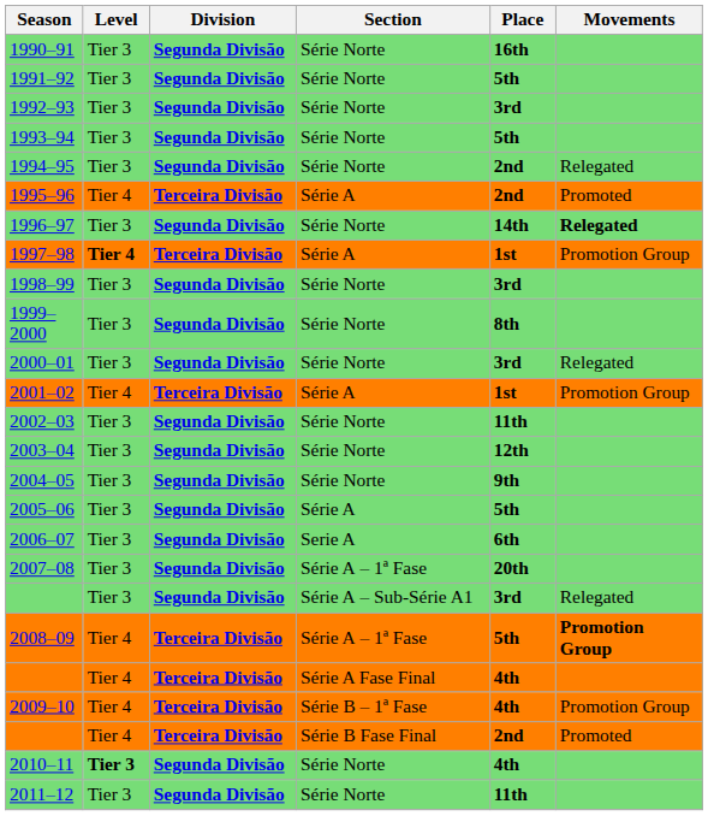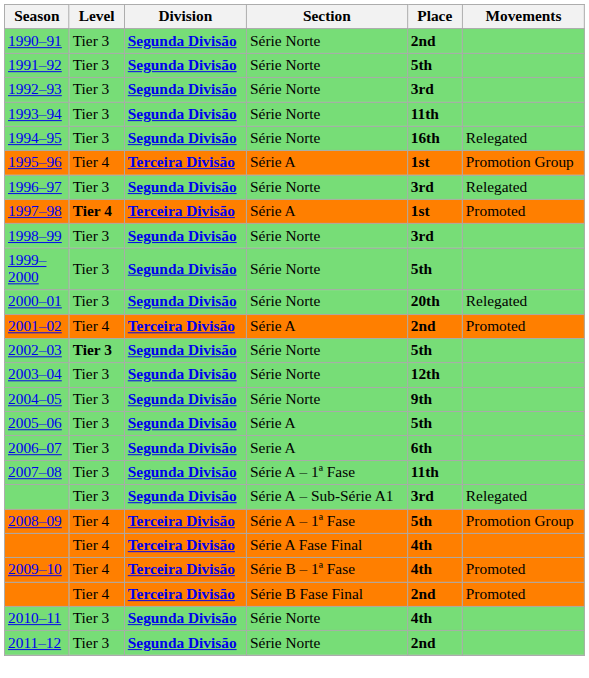 <table class="wikitable" style="text-align: left;">
 <tr>
 <th style="width: 60px;"><strong>Season</strong></th>
 <th style="width: 50px;"><strong>Level</strong></th>
 <th style="width: 120px;"><strong>Division</strong></th>
 <th style="width: 160px;"><strong>Section</strong></th>
 <th style="width: 50px;"><strong>Place</strong></th>
 <th style="width: 120px;"><strong>Movements</strong></th>
 </tr>
 <tr>
 <td style="background:#77DD77;"><a href='#'>1990–91</a></td>
 <td style="background:#77DD77;">Tier 3</td>
 <td style="background:#77DD77;"><strong><a href='#'>Segunda Divisão</a></strong></td>
 <td style="background:#77DD77;">Série Norte</td>
-<td style="background:#77DD77;"><strong>16th</strong></td>
+<td style="background:#77DD77;"><strong>2nd</strong></td>
 <td style="background:#77DD77;"></td>
 </tr>
 <tr>
 <td style="background:#77DD77;"><a href='#'>1991–92</a></td>
 <td style="background:#77DD77;">Tier 3</td>
 <td style="background:#77DD77;"><strong><a href='#'>Segunda Divisão</a></strong></td>
 <td style="background:#77DD77;">Série Norte</td>
 <td style="background:#77DD77;"><strong>5th</strong></td>
 <td style="background:#77DD77;"></td>
 </tr>
 <tr>
 <td style="background:#77DD77;"><a href='#'>1992–93</a></td>
 <td style="background:#77DD77;">Tier 3</td>
 <td style="background:#77DD77;"><strong><a href='#'>Segunda Divisão</a></strong></td>
 <td style="background:#77DD77;">Série Norte</td>
 <td style="background:#77DD77;"><strong>3rd</strong></td>
 <td style="background:#77DD77;"></td>
 </tr>
 <tr>
 <td style="background:#77DD77;"><a href='#'>1993–94</a></td>
 <td style="background:#77DD77;">Tier 3</td>
 <td style="background:#77DD77;"><strong><a href='#'>Segunda Divisão</a></strong></td>
 <td style="background:#77DD77;">Série Norte</td>
-<td style="background:#77DD77;"><strong>5th</strong></td>
+<td style="background:#77DD77;"><strong>11th</strong></td>
 <td style="background:#77DD77;"></td>
 </tr>
 <tr>
 <td style="background:#77DD77;"><a href='#'>1994–95</a></td>
 <td style="background:#77DD77;">Tier 3</td>
 <td style="background:#77DD77;"><strong><a href='#'>Segunda Divisão</a></strong></td>
 <td style="background:#77DD77;">Série Norte</td>
-<td style="background:#77DD77;"><strong>2nd</strong></td>
+<td style="background:#77DD77;"><strong>16th</strong></td>
 <td style="background:#77DD77;">Relegated</td>
 </tr>
 <tr>
 <td style="background:#FF7F00;"><a href='#'>1995–96</a></td>
 <td style="background:#FF7F00;">Tier 4</td>
 <td style="background:#FF7F00;"><strong><a href='#'>Terceira Divisão</a></strong></td>
 <td style="background:#FF7F00;">Série A</td>
-<td style="background:#FF7F00;"><strong>2nd</strong></td>
-<td style="background:#FF7F00;">Promoted</td>
+<td style="background:#FF7F00;"><strong>1st</strong></td>
+<td style="background:#FF7F00;">Promotion Group</td>
 </tr>
 <tr>
 <td style="background:#77DD77;"><a href='#'>1996–97</a></td>
 <td style="background:#77DD77;">Tier 3</td>
 <td style="background:#77DD77;"><strong><a href='#'>Segunda Divisão</a></strong></td>
 <td style="background:#77DD77;">Série Norte</td>
-<td style="background:#77DD77;"><strong>14th</strong></td>
-<td style="background:#77DD77;"><strong>Relegated</strong></td>
+<td style="background:#77DD77;"><strong>3rd</strong></td>
+<td style="background:#77DD77;">Relegated</td>
 </tr>
 <tr>
 <td style="background:#FF7F00;"><a href='#'>1997–98</a></td>
 <td style="background:#FF7F00;"><strong>Tier 4</strong></td>
 <td style="background:#FF7F00;"><strong><a href='#'>Terceira Divisão</a></strong></td>
 <td style="background:#FF7F00;">Série A</td>
 <td style="background:#FF7F00;"><strong>1st</strong></td>
-<td style="background:#FF7F00;">Promotion Group</td>
+<td style="background:#FF7F00;">Promoted</td>
 </tr>
 <tr>
 <td style="background:#77DD77;"><a href='#'>1998–99</a></td>
 <td style="background:#77DD77;">Tier 3</td>
 <td style="background:#77DD77;"><strong><a href='#'>Segunda Divisão</a></strong></td>
 <td style="background:#77DD77;">Série Norte</td>
 <td style="background:#77DD77;"><strong>3rd</strong></td>
 <td style="background:#77DD77;"></td>
 </tr>
 <tr>
 <td style="background:#77DD77;"><a href='#'>1999–2000</a></td>
 <td style="background:#77DD77;">Tier 3</td>
 <td style="background:#77DD77;"><strong><a href='#'>Segunda Divisão</a></strong></td>
 <td style="background:#77DD77;">Série Norte</td>
-<td style="background:#77DD77;"><strong>8th</strong></td>
+<td style="background:#77DD77;"><strong>5th</strong></td>
 <td style="background:#77DD77;"></td>
 </tr>
 <tr>
 <td style="background:#77DD77;"><a href='#'>2000–01</a></td>
 <td style="background:#77DD77;">Tier 3</td>
 <td style="background:#77DD77;"><strong><a href='#'>Segunda Divisão</a></strong></td>
 <td style="background:#77DD77;">Série Norte</td>
-<td style="background:#77DD77;"><strong>3rd</strong></td>
+<td style="background:#77DD77;"><strong>20th</strong></td>
 <td style="background:#77DD77;">Relegated</td>
 </tr>
 <tr>
 <td style="background:#FF7F00;"><a href='#'>2001–02</a></td>
 <td style="background:#FF7F00;">Tier 4</td>
 <td style="background:#FF7F00;"><strong><a href='#'>Terceira Divisão</a></strong></td>
 <td style="background:#FF7F00;">Série A</td>
-<td style="background:#FF7F00;"><strong>1st</strong></td>
-<td style="background:#FF7F00;">Promotion Group</td>
+<td style="background:#FF7F00;"><strong>2nd</strong></td>
+<td style="background:#FF7F00;">Promoted</td>
 </tr>
 <tr>
 <td style="background:#77DD77;"><a href='#'>2002–03</a></td>
-<td style="background:#77DD77;">Tier 3</td>
+<td style="background:#77DD77;"><strong>Tier 3</strong></td>
 <td style="background:#77DD77;"><strong><a href='#'>Segunda Divisão</a></strong></td>
 <td style="background:#77DD77;">Série Norte</td>
-<td style="background:#77DD77;"><strong>11th</strong></td>
+<td style="background:#77DD77;"><strong>5th</strong></td>
 <td style="background:#77DD77;"></td>
 </tr>
 <tr>
 <td style="background:#77DD77;"><a href='#'>2003–04</a></td>
 <td style="background:#77DD77;">Tier 3</td>
 <td style="background:#77DD77;"><strong><a href='#'>Segunda Divisão</a></strong></td>
 <td style="background:#77DD77;">Série Norte</td>
 <td style="background:#77DD77;"><strong>12th</strong></td>
 <td style="background:#77DD77;"></td>
 </tr>
 <tr>
 <td style="background:#77DD77;"><a href='#'>2004–05</a></td>
 <td style="background:#77DD77;">Tier 3</td>
 <td style="background:#77DD77;"><strong><a href='#'>Segunda Divisão</a></strong></td>
 <td style="background:#77DD77;">Série Norte</td>
 <td style="background:#77DD77;"><strong>9th</strong></td>
 <td style="background:#77DD77;"></td>
 </tr>
 <tr>
 <td style="background:#77DD77;"><a href='#'>2005–06</a></td>
 <td style="background:#77DD77;">Tier 3</td>
 <td style="background:#77DD77;"><strong><a href='#'>Segunda Divisão</a></strong></td>
 <td style="background:#77DD77;">Série A</td>
 <td style="background:#77DD77;"><strong>5th</strong></td>
 <td style="background:#77DD77;"></td>
 </tr>
 <tr>
 <td style="background:#77DD77;"><a href='#'>2006–07</a></td>
 <td style="background:#77DD77;">Tier 3</td>
 <td style="background:#77DD77;"><strong><a href='#'>Segunda Divisão</a></strong></td>
 <td style="background:#77DD77;">Serie A</td>
 <td style="background:#77DD77;"><strong>6th</strong></td>
 <td style="background:#77DD77;"></td>
 </tr>
 <tr>
 <td style="background:#77DD77;"><a href='#'>2007–08</a></td>
 <td style="background:#77DD77;">Tier 3</td>
 <td style="background:#77DD77;"><strong><a href='#'>Segunda Divisão</a></strong></td>
 <td style="background:#77DD77;">Série A – 1ª Fase</td>
-<td style="background:#77DD77;"><strong>20th</strong></td>
+<td style="background:#77DD77;"><strong>11th</strong></td>
 <td style="background:#77DD77;"></td>
 </tr>
 <tr>
 <td style="background:#77DD77;"></td>
 <td style="background:#77DD77;">Tier 3</td>
 <td style="background:#77DD77;"><strong><a href='#'>Segunda Divisão</a></strong></td>
 <td style="background:#77DD77;">Série A – Sub-Série A1</td>
 <td style="background:#77DD77;"><strong>3rd</strong></td>
 <td style="background:#77DD77;">Relegated</td>
 </tr>
 <tr>
 <td style="background:#FF7F00;"><a href='#'>2008–09</a></td>
 <td style="background:#FF7F00;">Tier 4</td>
 <td style="background:#FF7F00;"><strong><a href='#'>Terceira Divisão</a></strong></td>
 <td style="background:#FF7F00;">Série A – 1ª Fase</td>
 <td style="background:#FF7F00;"><strong>5th</strong></td>
-<td style="background:#FF7F00;"><strong>Promotion Group</strong></td>
+<td style="background:#FF7F00;">Promotion Group</td>
 </tr>
 <tr>
 <td style="background:#FF7F00;"></td>
 <td style="background:#FF7F00;">Tier 4</td>
 <td style="background:#FF7F00;"><strong><a href='#'>Terceira Divisão</a></strong></td>
 <td style="background:#FF7F00;">Série A Fase Final</td>
 <td style="background:#FF7F00;"><strong>4th</strong></td>
 <td style="background:#FF7F00;"></td>
 </tr>
 <tr>
 <td style="background:#FF7F00;"><a href='#'>2009–10</a></td>
 <td style="background:#FF7F00;">Tier 4</td>
 <td style="background:#FF7F00;"><strong><a href='#'>Terceira Divisão</a></strong></td>
 <td style="background:#FF7F00;">Série B – 1ª Fase</td>
 <td style="background:#FF7F00;"><strong>4th</strong></td>
-<td style="background:#FF7F00;">Promotion Group</td>
+<td style="background:#FF7F00;">Promoted</td>
 </tr>
 <tr>
 <td style="background:#FF7F00;"></td>
 <td style="background:#FF7F00;">Tier 4</td>
 <td style="background:#FF7F00;"><strong><a href='#'>Terceira Divisão</a></strong></td>
 <td style="background:#FF7F00;">Série B Fase Final</td>
 <td style="background:#FF7F00;"><strong>2nd</strong></td>
 <td style="background:#FF7F00;">Promoted</td>
 </tr>
 <tr>
 <td style="background:#77DD77;"><a href='#'>2010–11</a></td>
-<td style="background:#77DD77;"><strong>Tier 3</strong></td>
+<td style="background:#77DD77;">Tier 3</td>
 <td style="background:#77DD77;"><strong><a href='#'>Segunda Divisão</a></strong></td>
 <td style="background:#77DD77;">Série Norte</td>
 <td style="background:#77DD77;"><strong>4th</strong></td>
 <td style="background:#77DD77;"></td>
 </tr>
 <tr>
 <td style="background:#77DD77;"><a href='#'>2011–12</a></td>
 <td style="background:#77DD77;">Tier 3</td>
 <td style="background:#77DD77;"><strong><a href='#'>Segunda Divisão</a></strong></td>
 <td style="background:#77DD77;">Série Norte</td>
-<td style="background:#77DD77;"><strong>11th</strong></td>
+<td style="background:#77DD77;"><strong>2nd</strong></td>
 <td style="background:#77DD77;"></td>
 </tr>
 <tr>
 </tr>
 </table>
